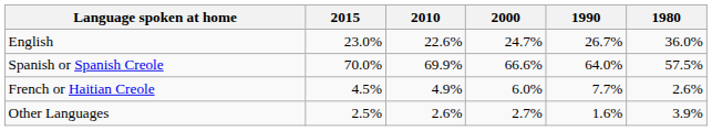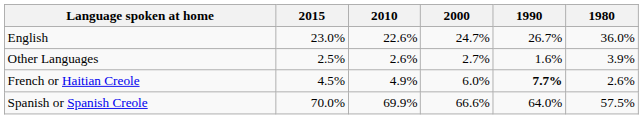 <table class="wikitable" style="font-size: 90%; text-align: right;">
 <tr>
 <th style="width: 20em;">Language spoken at home</th>
 <th style="width: 5em;">2015</th>
 <th style="width: 5em;">2010</th>
 <th style="width: 5em;">2000</th>
 <th style="width: 5em;">1990</th>
 <th style="width: 5em;">1980</th>
 </tr>
 <tr>
 <td style="text-align:left">English</td>
 <td>23.0%</td>
 <td>22.6%</td>
 <td>24.7%</td>
 <td>26.7%</td>
 <td>36.0%</td>
 </tr>
 <tr>
+<td style="text-align:left">Other Languages</td>
+<td>2.5%</td>
+<td>2.6%</td>
+<td>2.7%</td>
+<td>1.6%</td>
+<td>3.9%</td>
+</tr>
+<tr>
+<td style="text-align:left">French or <a href='#'>Haitian Creole</a></td>
+<td>4.5%</td>
+<td>4.9%</td>
+<td>6.0%</td>
+<td><strong>7.7%</strong></td>
+<td>2.6%</td>
+</tr>
+<tr>
 <td style="text-align:left">Spanish or <a href='#'>Spanish Creole</a></td>
 <td>70.0%</td>
 <td>69.9%</td>
 <td>66.6%</td>
 <td>64.0%</td>
 <td>57.5%</td>
 </tr>
-<tr>
-<td style="text-align:left">French or <a href='#'>Haitian Creole</a></td>
-<td>4.5%</td>
-<td>4.9%</td>
-<td>6.0%</td>
-<td>7.7%</td>
-<td>2.6%</td>
-</tr>
-<tr>
-<td style="text-align:left">Other Languages</td>
-<td>2.5%</td>
-<td>2.6%</td>
-<td>2.7%</td>
-<td>1.6%</td>
-<td>3.9%</td>
-</tr>
 </table>
